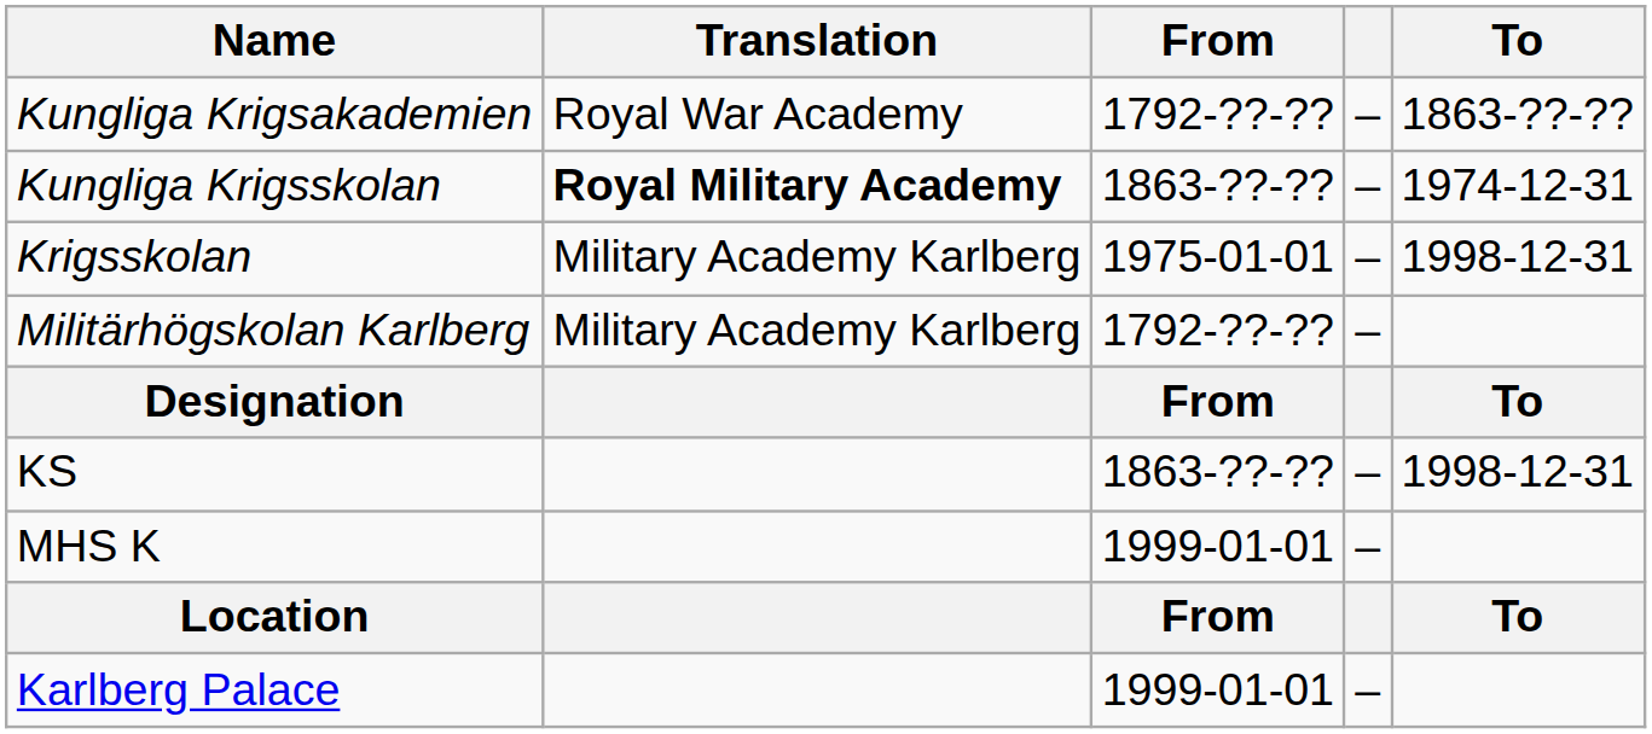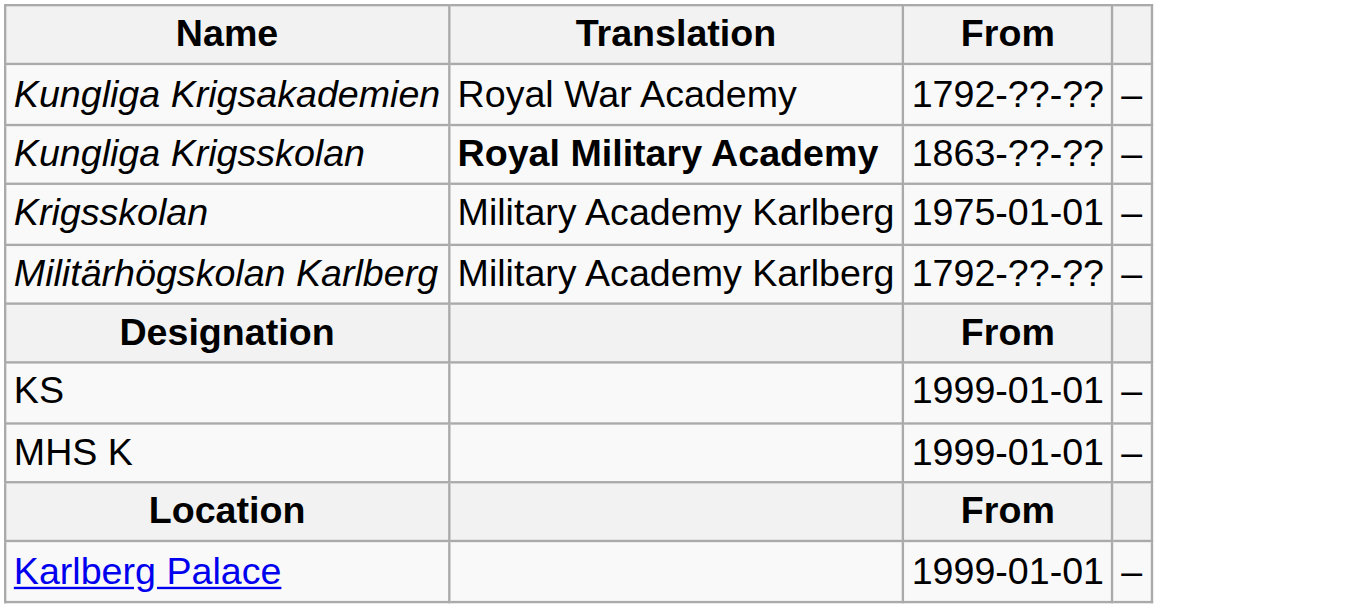 <table class="wikitable">
 <tr>
 <th style="font-weight:bold;">Name</th>
 <th style="font-weight:bold;">Translation</th>
 <th style="text-align: center; font-weight:bold;">From</th>
 <th></th>
-<th style="text-align: center; font-weight:bold;">To</th>
 </tr>
 <tr>
 <td style="font-style:italic;">Kungliga Krigsakademien</td>
 <td>Royal War Academy</td>
 <td>1792-??-??</td>
 <td>–</td>
-<td>1863-??-??</td>
 </tr>
 <tr>
 <td style="font-style:italic;">Kungliga Krigsskolan</td>
 <td><strong>Royal Military Academy</strong></td>
 <td>1863-??-??</td>
 <td>–</td>
-<td>1974-12-31</td>
 </tr>
 <tr>
 <td style="font-style:italic;">Krigsskolan</td>
 <td>Military Academy Karlberg</td>
 <td>1975-01-01</td>
 <td>–</td>
-<td>1998-12-31</td>
 </tr>
 <tr>
 <td style="font-style:italic;">Militärhögskolan Karlberg</td>
 <td>Military Academy Karlberg</td>
 <td style="text-align: center;">1792-??-??</td>
 <td>–</td>
-<td></td>
 </tr>
 <tr>
 <th style="font-weight:bold;">Designation</th>
 <th style="font-weight:bold;"></th>
 <th style="text-align: center; font-weight:bold;">From</th>
 <th></th>
-<th style="text-align: center; font-weight:bold;">To</th>
 </tr>
 <tr>
 <td>KS</td>
 <td></td>
-<td style="text-align: center;">1863-??-??</td>
+<td>1999-01-01</td>
 <td style="text-align: center;">–</td>
-<td style="text-align: center;">1998-12-31</td>
 </tr>
 <tr>
 <td>MHS K</td>
 <td></td>
 <td style="text-align: center;">1999-01-01</td>
 <td style="text-align: center;">–</td>
-<td style="text-align: center;"></td>
 </tr>
 <tr>
 <th style="font-weight:bold;">Location</th>
 <th style="font-weight:bold;"></th>
 <th style="text-align: center; font-weight:bold;">From</th>
 <th></th>
-<th style="text-align: center; font-weight:bold;">To</th>
 </tr>
 <tr>
 <td><a href='#'>Karlberg Palace</a></td>
 <td></td>
 <td>1999-01-01</td>
 <td style="text-align: center;">–</td>
-<td style="text-align: center;"></td>
 </tr>
 </table>
